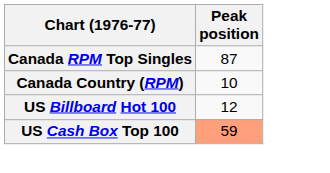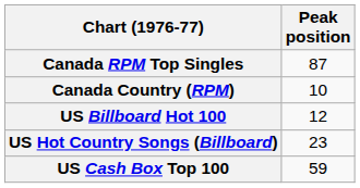 <table class="wikitable sortable plainrowheaders">
 <tr>
 <th>Chart (1976-77)</th>
 <th>Peak<br>position</th>
 </tr>
 <tr>
 <th scope="row">Canada <em><a href='#'>RPM</a></em> Top Singles</th>
 <td align="center">87</td>
 </tr>
 <tr>
 <th scope="row">Canada Country (<em><a href='#'>RPM</a></em>)</th>
 <td align="center">10</td>
 </tr>
 <tr>
 <th scope="row">US <em><a href='#'>Billboard</a></em> <a href='#'>Hot 100</a></th>
 <td align="center">12</td>
 </tr>
 <tr>
+<th scope="row">US <a href='#'>Hot Country Songs</a> (<em><a href='#'>Billboard</a></em>)</th>
+<td align="center">23</td>
+</tr>
+<tr>
 <th scope="row">US <a href='#'><em>Cash Box</em></a> Top 100</th>
-<td align="center" style="background: lightsalmon;">59</td>
+<td align="center">59</td>
 </tr>
 </table>
